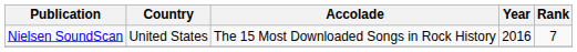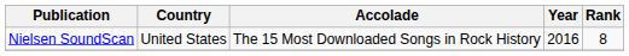 <table class="wikitable sortable">
 <tr>
 <th>Publication</th>
 <th>Country</th>
 <th>Accolade</th>
 <th>Year</th>
 <th>Rank</th>
 </tr>
 <tr>
 <td><a href='#'>Nielsen SoundScan</a></td>
 <td style="text-align:center;">United States</td>
 <td>The 15 Most Downloaded Songs in Rock History</td>
 <td>2016</td>
-<td style="text-align:center;">7</td>
+<td style="text-align:center;">8</td>
 </tr>
 <tr>
 </tr>
 </table>
